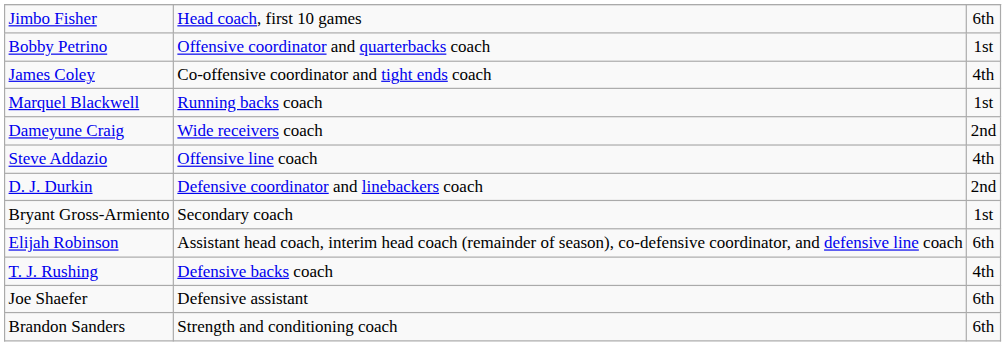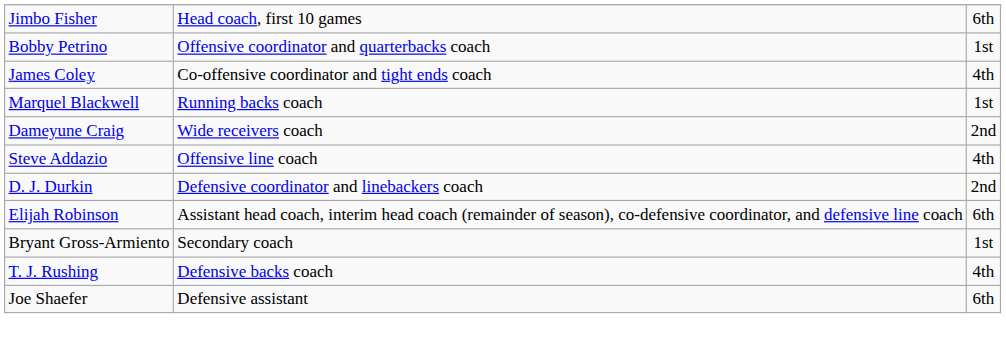 <table class="wikitable" style="font-size:90%;">
 <tr>
 </tr>
 <tr>
 <td><a href='#'>Jimbo Fisher</a></td>
 <td><a href='#'>Head coach</a>, first 10 games</td>
 <td align=center>6th</td>
 </tr>
 <tr>
 <td><a href='#'>Bobby Petrino</a></td>
 <td><a href='#'>Offensive coordinator</a> and <a href='#'>quarterbacks</a> coach</td>
 <td align="center">1st</td>
 </tr>
 <tr>
 <td><a href='#'>James Coley</a></td>
 <td>Co-offensive coordinator and <a href='#'>tight ends</a> coach</td>
 <td align="center">4th</td>
 </tr>
 <tr>
 <td><a href='#'>Marquel Blackwell</a></td>
 <td><a href='#'>Running backs</a> coach</td>
 <td align="center">1st</td>
 </tr>
 <tr>
 <td><a href='#'>Dameyune Craig</a></td>
 <td><a href='#'>Wide receivers</a> coach</td>
 <td align="center">2nd</td>
 </tr>
 <tr>
 <td><a href='#'>Steve Addazio</a></td>
 <td><a href='#'>Offensive line</a> coach</td>
 <td align="center">4th</td>
 </tr>
 <tr>
 <td><a href='#'>D. J. Durkin</a></td>
 <td><a href='#'>Defensive coordinator</a> and <a href='#'>linebackers</a> coach</td>
 <td align="center">2nd</td>
 </tr>
 <tr>
+<td><a href='#'>Elijah Robinson</a></td>
+<td>Assistant head coach, interim head coach (remainder of season), co-defensive coordinator, and <a href='#'>defensive line</a> coach</td>
+<td align="center">6th</td>
+</tr>
+<tr>
 <td>Bryant Gross-Armiento</td>
 <td>Secondary coach</td>
 <td align="center">1st</td>
-</tr>
-<tr>
-<td><a href='#'>Elijah Robinson</a></td>
-<td>Assistant head coach, interim head coach (remainder of season), co-defensive coordinator, and <a href='#'>defensive line</a> coach</td>
-<td align="center">6th</td>
 </tr>
 <tr>
 <td><a href='#'>T. J. Rushing</a></td>
 <td><a href='#'>Defensive backs</a> coach</td>
 <td align="center">4th</td>
 </tr>
 <tr>
 <td>Joe Shaefer</td>
 <td>Defensive assistant</td>
 <td align="center">6th</td>
 </tr>
-<tr>
-<td>Brandon Sanders</td>
-<td>Strength and conditioning coach</td>
-<td align="center">6th</td>
-</tr>
 </table>
